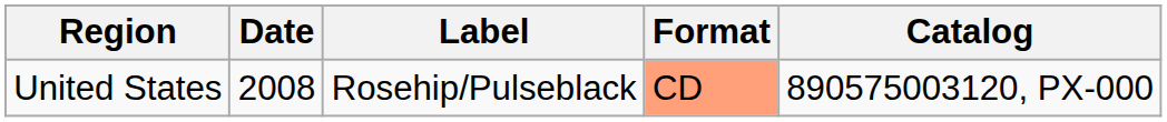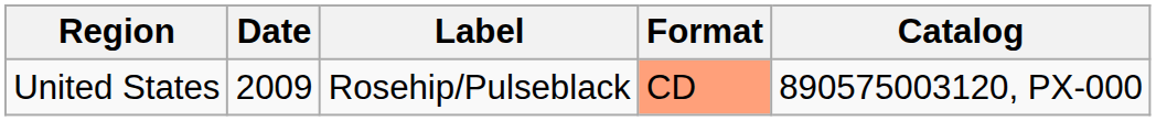 <table class="wikitable">
 <tr>
 <th>Region</th>
 <th>Date</th>
 <th>Label</th>
 <th>Format</th>
 <th>Catalog</th>
 </tr>
 <tr>
 <td>United States</td>
-<td>2008</td>
+<td>2009</td>
 <td>Rosehip/Pulseblack</td>
 <td style="background: lightsalmon;">CD</td>
 <td>890575003120, PX-000</td>
 </tr>
 </table>
